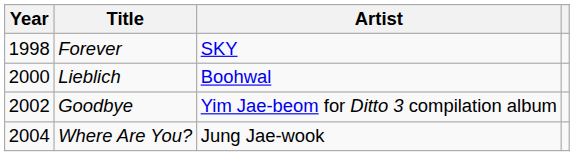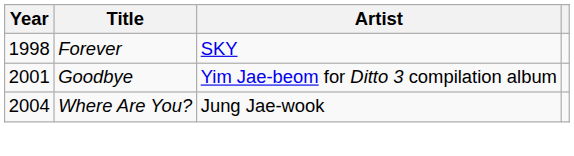 <table class="wikitable sortable plainrowheaders">
 <tr>
 <th>Year</th>
 <th>Title</th>
 <th>Artist</th>
 <th scope="col" class="unsortable"></th>
 </tr>
 <tr>
 <td>1998</td>
 <td><em>Forever</em></td>
 <td><a href='#'>SKY</a></td>
 <td></td>
 </tr>
 <tr>
-<td>2000</td>
-<td><em>Lieblich</em></td>
-<td><a href='#'>Boohwal</a></td>
-<td></td>
-</tr>
-<tr>
-<td>2002</td>
+<td>2001</td>
 <td><em>Goodbye</em></td>
 <td><a href='#'>Yim Jae-beom</a> for <em>Ditto 3</em> compilation album</td>
 <td></td>
 </tr>
 <tr>
 <td>2004</td>
 <td><em>Where Are You?</em></td>
 <td>Jung Jae-wook</td>
 <td></td>
 </tr>
 </table>
